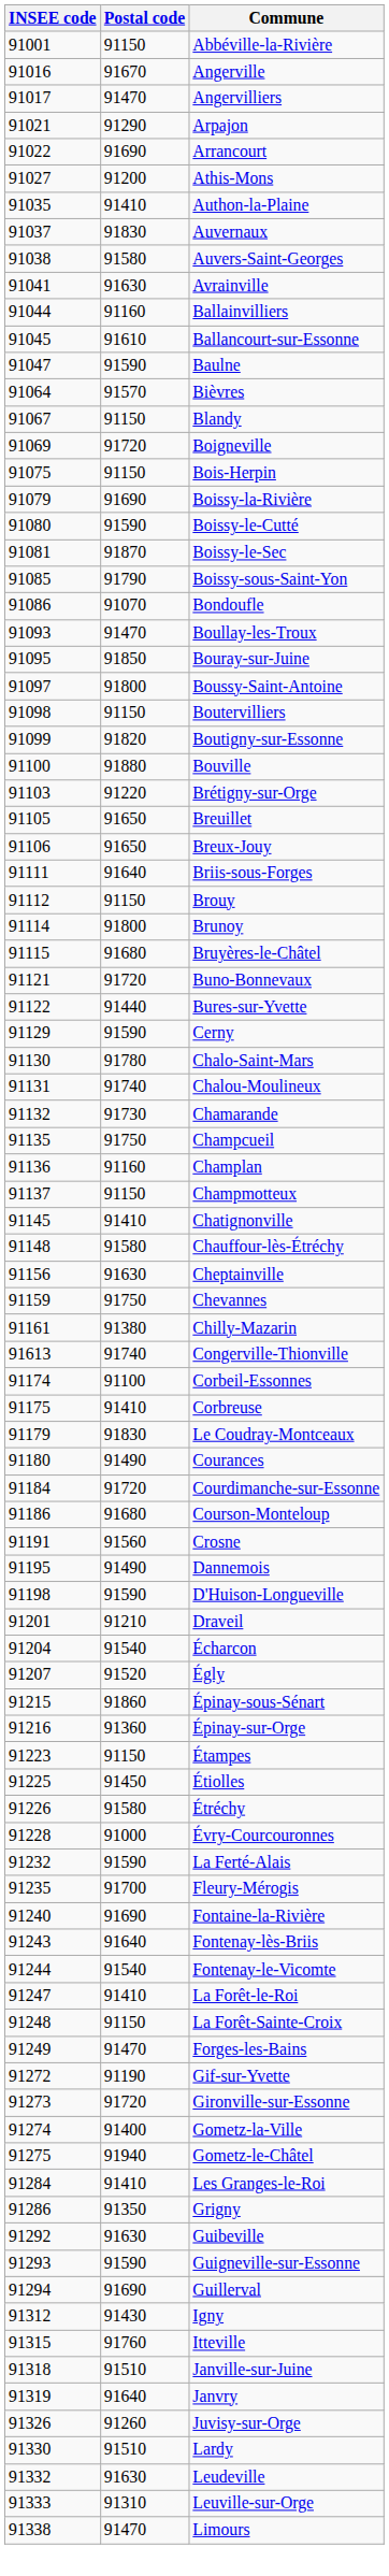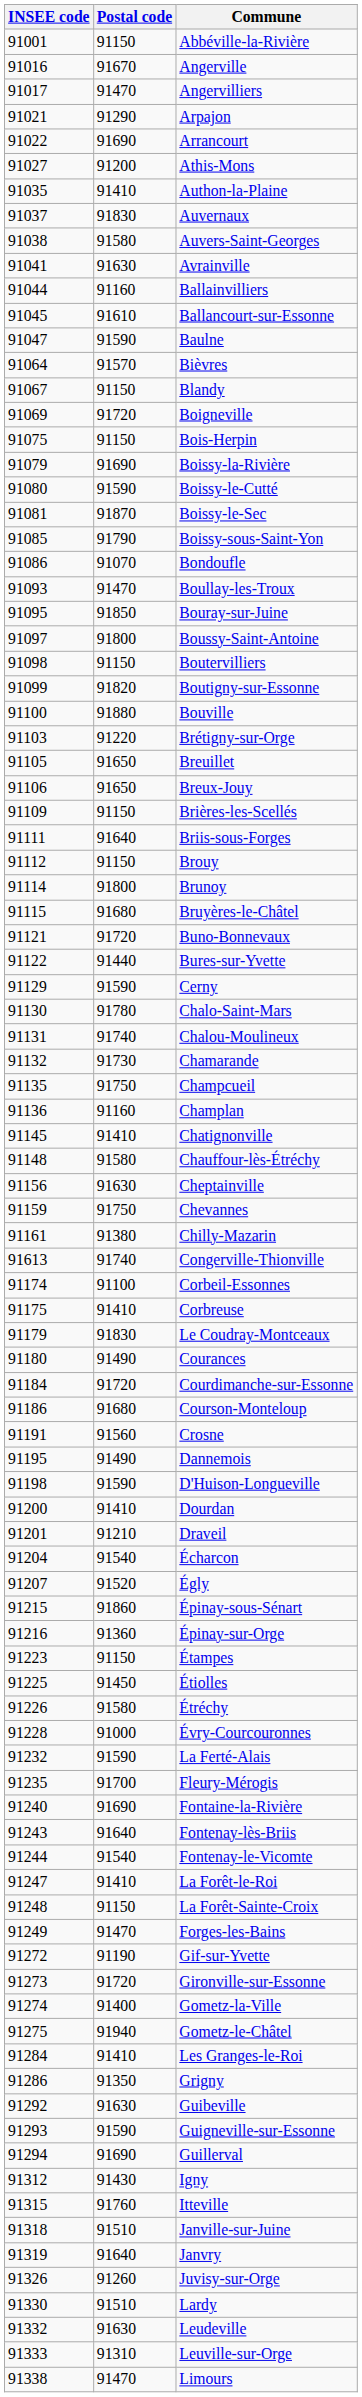 <table class="wikitable sortable">
 <tr>
 <th><a href='#'>INSEE code</a></th>
 <th><a href='#'>Postal code</a></th>
 <th>Commune</th>
 </tr>
 <tr>
 <td>91001</td>
 <td>91150</td>
 <td><a href='#'>Abbéville-la-Rivière</a></td>
 </tr>
 <tr>
 <td>91016</td>
 <td>91670</td>
 <td><a href='#'>Angerville</a></td>
 </tr>
 <tr>
 <td>91017</td>
 <td>91470</td>
 <td><a href='#'>Angervilliers</a></td>
 </tr>
 <tr>
 <td>91021</td>
 <td>91290</td>
 <td><a href='#'>Arpajon</a></td>
 </tr>
 <tr>
 <td>91022</td>
 <td>91690</td>
 <td><a href='#'>Arrancourt</a></td>
 </tr>
 <tr>
 <td>91027</td>
 <td>91200</td>
 <td><a href='#'>Athis-Mons</a></td>
 </tr>
 <tr>
 <td>91035</td>
 <td>91410</td>
 <td><a href='#'>Authon-la-Plaine</a></td>
 </tr>
 <tr>
 <td>91037</td>
 <td>91830</td>
 <td><a href='#'>Auvernaux</a></td>
 </tr>
 <tr>
 <td>91038</td>
 <td>91580</td>
 <td><a href='#'>Auvers-Saint-Georges</a></td>
 </tr>
 <tr>
 <td>91041</td>
 <td>91630</td>
 <td><a href='#'>Avrainville</a></td>
 </tr>
 <tr>
 <td>91044</td>
 <td>91160</td>
 <td><a href='#'>Ballainvilliers</a></td>
 </tr>
 <tr>
 <td>91045</td>
 <td>91610</td>
 <td><a href='#'>Ballancourt-sur-Essonne</a></td>
 </tr>
 <tr>
 <td>91047</td>
 <td>91590</td>
 <td><a href='#'>Baulne</a></td>
 </tr>
 <tr>
 <td>91064</td>
 <td>91570</td>
 <td><a href='#'>Bièvres</a></td>
 </tr>
 <tr>
 <td>91067</td>
 <td>91150</td>
 <td><a href='#'>Blandy</a></td>
 </tr>
 <tr>
 <td>91069</td>
 <td>91720</td>
 <td><a href='#'>Boigneville</a></td>
 </tr>
 <tr>
 <td>91075</td>
 <td>91150</td>
 <td><a href='#'>Bois-Herpin</a></td>
 </tr>
 <tr>
 <td>91079</td>
 <td>91690</td>
 <td><a href='#'>Boissy-la-Rivière</a></td>
 </tr>
 <tr>
 <td>91080</td>
 <td>91590</td>
 <td><a href='#'>Boissy-le-Cutté</a></td>
 </tr>
 <tr>
 <td>91081</td>
 <td>91870</td>
 <td><a href='#'>Boissy-le-Sec</a></td>
 </tr>
 <tr>
 <td>91085</td>
 <td>91790</td>
 <td><a href='#'>Boissy-sous-Saint-Yon</a></td>
 </tr>
 <tr>
 <td>91086</td>
 <td>91070</td>
 <td><a href='#'>Bondoufle</a></td>
 </tr>
 <tr>
 <td>91093</td>
 <td>91470</td>
 <td><a href='#'>Boullay-les-Troux</a></td>
 </tr>
 <tr>
 <td>91095</td>
 <td>91850</td>
 <td><a href='#'>Bouray-sur-Juine</a></td>
 </tr>
 <tr>
 <td>91097</td>
 <td>91800</td>
 <td><a href='#'>Boussy-Saint-Antoine</a></td>
 </tr>
 <tr>
 <td>91098</td>
 <td>91150</td>
 <td><a href='#'>Boutervilliers</a></td>
 </tr>
 <tr>
 <td>91099</td>
 <td>91820</td>
 <td><a href='#'>Boutigny-sur-Essonne</a></td>
 </tr>
 <tr>
 <td>91100</td>
 <td>91880</td>
 <td><a href='#'>Bouville</a></td>
 </tr>
 <tr>
 <td>91103</td>
 <td>91220</td>
 <td><a href='#'>Brétigny-sur-Orge</a></td>
 </tr>
 <tr>
 <td>91105</td>
 <td>91650</td>
 <td><a href='#'>Breuillet</a></td>
 </tr>
 <tr>
 <td>91106</td>
 <td>91650</td>
 <td><a href='#'>Breux-Jouy</a></td>
 </tr>
 <tr>
+<td>91109</td>
+<td>91150</td>
+<td><a href='#'>Brières-les-Scellés</a></td>
+</tr>
+<tr>
 <td>91111</td>
 <td>91640</td>
 <td><a href='#'>Briis-sous-Forges</a></td>
 </tr>
 <tr>
 <td>91112</td>
 <td>91150</td>
 <td><a href='#'>Brouy</a></td>
 </tr>
 <tr>
 <td>91114</td>
 <td>91800</td>
 <td><a href='#'>Brunoy</a></td>
 </tr>
 <tr>
 <td>91115</td>
 <td>91680</td>
 <td><a href='#'>Bruyères-le-Châtel</a></td>
 </tr>
 <tr>
 <td>91121</td>
 <td>91720</td>
 <td><a href='#'>Buno-Bonnevaux</a></td>
 </tr>
 <tr>
 <td>91122</td>
 <td>91440</td>
 <td><a href='#'>Bures-sur-Yvette</a></td>
 </tr>
 <tr>
 <td>91129</td>
 <td>91590</td>
 <td><a href='#'>Cerny</a></td>
 </tr>
 <tr>
 <td>91130</td>
 <td>91780</td>
 <td><a href='#'>Chalo-Saint-Mars</a></td>
 </tr>
 <tr>
 <td>91131</td>
 <td>91740</td>
 <td><a href='#'>Chalou-Moulineux</a></td>
 </tr>
 <tr>
 <td>91132</td>
 <td>91730</td>
 <td><a href='#'>Chamarande</a></td>
 </tr>
 <tr>
 <td>91135</td>
 <td>91750</td>
 <td><a href='#'>Champcueil</a></td>
 </tr>
 <tr>
 <td>91136</td>
 <td>91160</td>
 <td><a href='#'>Champlan</a></td>
-</tr>
-<tr>
-<td>91137</td>
-<td>91150</td>
-<td><a href='#'>Champmotteux</a></td>
 </tr>
 <tr>
 <td>91145</td>
 <td>91410</td>
 <td><a href='#'>Chatignonville</a></td>
 </tr>
 <tr>
 <td>91148</td>
 <td>91580</td>
 <td><a href='#'>Chauffour-lès-Étréchy</a></td>
 </tr>
 <tr>
 <td>91156</td>
 <td>91630</td>
 <td><a href='#'>Cheptainville</a></td>
 </tr>
 <tr>
 <td>91159</td>
 <td>91750</td>
 <td><a href='#'>Chevannes</a></td>
 </tr>
 <tr>
 <td>91161</td>
 <td>91380</td>
 <td><a href='#'>Chilly-Mazarin</a></td>
 </tr>
 <tr>
 <td>91613</td>
 <td>91740</td>
 <td><a href='#'>Congerville-Thionville</a></td>
 </tr>
 <tr>
 <td>91174</td>
 <td>91100</td>
 <td><a href='#'>Corbeil-Essonnes</a></td>
 </tr>
 <tr>
 <td>91175</td>
 <td>91410</td>
 <td><a href='#'>Corbreuse</a></td>
 </tr>
 <tr>
 <td>91179</td>
 <td>91830</td>
 <td><a href='#'>Le Coudray-Montceaux</a></td>
 </tr>
 <tr>
 <td>91180</td>
 <td>91490</td>
 <td><a href='#'>Courances</a></td>
 </tr>
 <tr>
 <td>91184</td>
 <td>91720</td>
 <td><a href='#'>Courdimanche-sur-Essonne</a></td>
 </tr>
 <tr>
 <td>91186</td>
 <td>91680</td>
 <td><a href='#'>Courson-Monteloup</a></td>
 </tr>
 <tr>
 <td>91191</td>
 <td>91560</td>
 <td><a href='#'>Crosne</a></td>
 </tr>
 <tr>
 <td>91195</td>
 <td>91490</td>
 <td><a href='#'>Dannemois</a></td>
 </tr>
 <tr>
 <td>91198</td>
 <td>91590</td>
 <td><a href='#'>D'Huison-Longueville</a></td>
+</tr>
+<tr>
+<td>91200</td>
+<td>91410</td>
+<td><a href='#'>Dourdan</a></td>
 </tr>
 <tr>
 <td>91201</td>
 <td>91210</td>
 <td><a href='#'>Draveil</a></td>
 </tr>
 <tr>
 <td>91204</td>
 <td>91540</td>
 <td><a href='#'>Écharcon</a></td>
 </tr>
 <tr>
 <td>91207</td>
 <td>91520</td>
 <td><a href='#'>Égly</a></td>
 </tr>
 <tr>
 <td>91215</td>
 <td>91860</td>
 <td><a href='#'>Épinay-sous-Sénart</a></td>
 </tr>
 <tr>
 <td>91216</td>
 <td>91360</td>
 <td><a href='#'>Épinay-sur-Orge</a></td>
 </tr>
 <tr>
 <td>91223</td>
 <td>91150</td>
 <td><a href='#'>Étampes</a></td>
 </tr>
 <tr>
 <td>91225</td>
 <td>91450</td>
 <td><a href='#'>Étiolles</a></td>
 </tr>
 <tr>
 <td>91226</td>
 <td>91580</td>
 <td><a href='#'>Étréchy</a></td>
 </tr>
 <tr>
 <td>91228</td>
 <td>91000</td>
 <td><a href='#'>Évry-Courcouronnes</a></td>
 </tr>
 <tr>
 <td>91232</td>
 <td>91590</td>
 <td><a href='#'>La Ferté-Alais</a></td>
 </tr>
 <tr>
 <td>91235</td>
 <td>91700</td>
 <td><a href='#'>Fleury-Mérogis</a></td>
 </tr>
 <tr>
 <td>91240</td>
 <td>91690</td>
 <td><a href='#'>Fontaine-la-Rivière</a></td>
 </tr>
 <tr>
 <td>91243</td>
 <td>91640</td>
 <td><a href='#'>Fontenay-lès-Briis</a></td>
 </tr>
 <tr>
 <td>91244</td>
 <td>91540</td>
 <td><a href='#'>Fontenay-le-Vicomte</a></td>
 </tr>
 <tr>
 <td>91247</td>
 <td>91410</td>
 <td><a href='#'>La Forêt-le-Roi</a></td>
 </tr>
 <tr>
 <td>91248</td>
 <td>91150</td>
 <td><a href='#'>La Forêt-Sainte-Croix</a></td>
 </tr>
 <tr>
 <td>91249</td>
 <td>91470</td>
 <td><a href='#'>Forges-les-Bains</a></td>
 </tr>
 <tr>
 <td>91272</td>
 <td>91190</td>
 <td><a href='#'>Gif-sur-Yvette</a></td>
 </tr>
 <tr>
 <td>91273</td>
 <td>91720</td>
 <td><a href='#'>Gironville-sur-Essonne</a></td>
 </tr>
 <tr>
 <td>91274</td>
 <td>91400</td>
 <td><a href='#'>Gometz-la-Ville</a></td>
 </tr>
 <tr>
 <td>91275</td>
 <td>91940</td>
 <td><a href='#'>Gometz-le-Châtel</a></td>
 </tr>
 <tr>
 <td>91284</td>
 <td>91410</td>
 <td><a href='#'>Les Granges-le-Roi</a></td>
 </tr>
 <tr>
 <td>91286</td>
 <td>91350</td>
 <td><a href='#'>Grigny</a></td>
 </tr>
 <tr>
 <td>91292</td>
 <td>91630</td>
 <td><a href='#'>Guibeville</a></td>
 </tr>
 <tr>
 <td>91293</td>
 <td>91590</td>
 <td><a href='#'>Guigneville-sur-Essonne</a></td>
 </tr>
 <tr>
 <td>91294</td>
 <td>91690</td>
 <td><a href='#'>Guillerval</a></td>
 </tr>
 <tr>
 <td>91312</td>
 <td>91430</td>
 <td><a href='#'>Igny</a></td>
 </tr>
 <tr>
 <td>91315</td>
 <td>91760</td>
 <td><a href='#'>Itteville</a></td>
 </tr>
 <tr>
 <td>91318</td>
 <td>91510</td>
 <td><a href='#'>Janville-sur-Juine</a></td>
 </tr>
 <tr>
 <td>91319</td>
 <td>91640</td>
 <td><a href='#'>Janvry</a></td>
 </tr>
 <tr>
 <td>91326</td>
 <td>91260</td>
 <td><a href='#'>Juvisy-sur-Orge</a></td>
 </tr>
 <tr>
 <td>91330</td>
 <td>91510</td>
 <td><a href='#'>Lardy</a></td>
 </tr>
 <tr>
 <td>91332</td>
 <td>91630</td>
 <td><a href='#'>Leudeville</a></td>
 </tr>
 <tr>
 <td>91333</td>
 <td>91310</td>
 <td><a href='#'>Leuville-sur-Orge</a></td>
 </tr>
 <tr>
 <td>91338</td>
 <td>91470</td>
 <td><a href='#'>Limours</a></td>
 </tr>
 </table>
